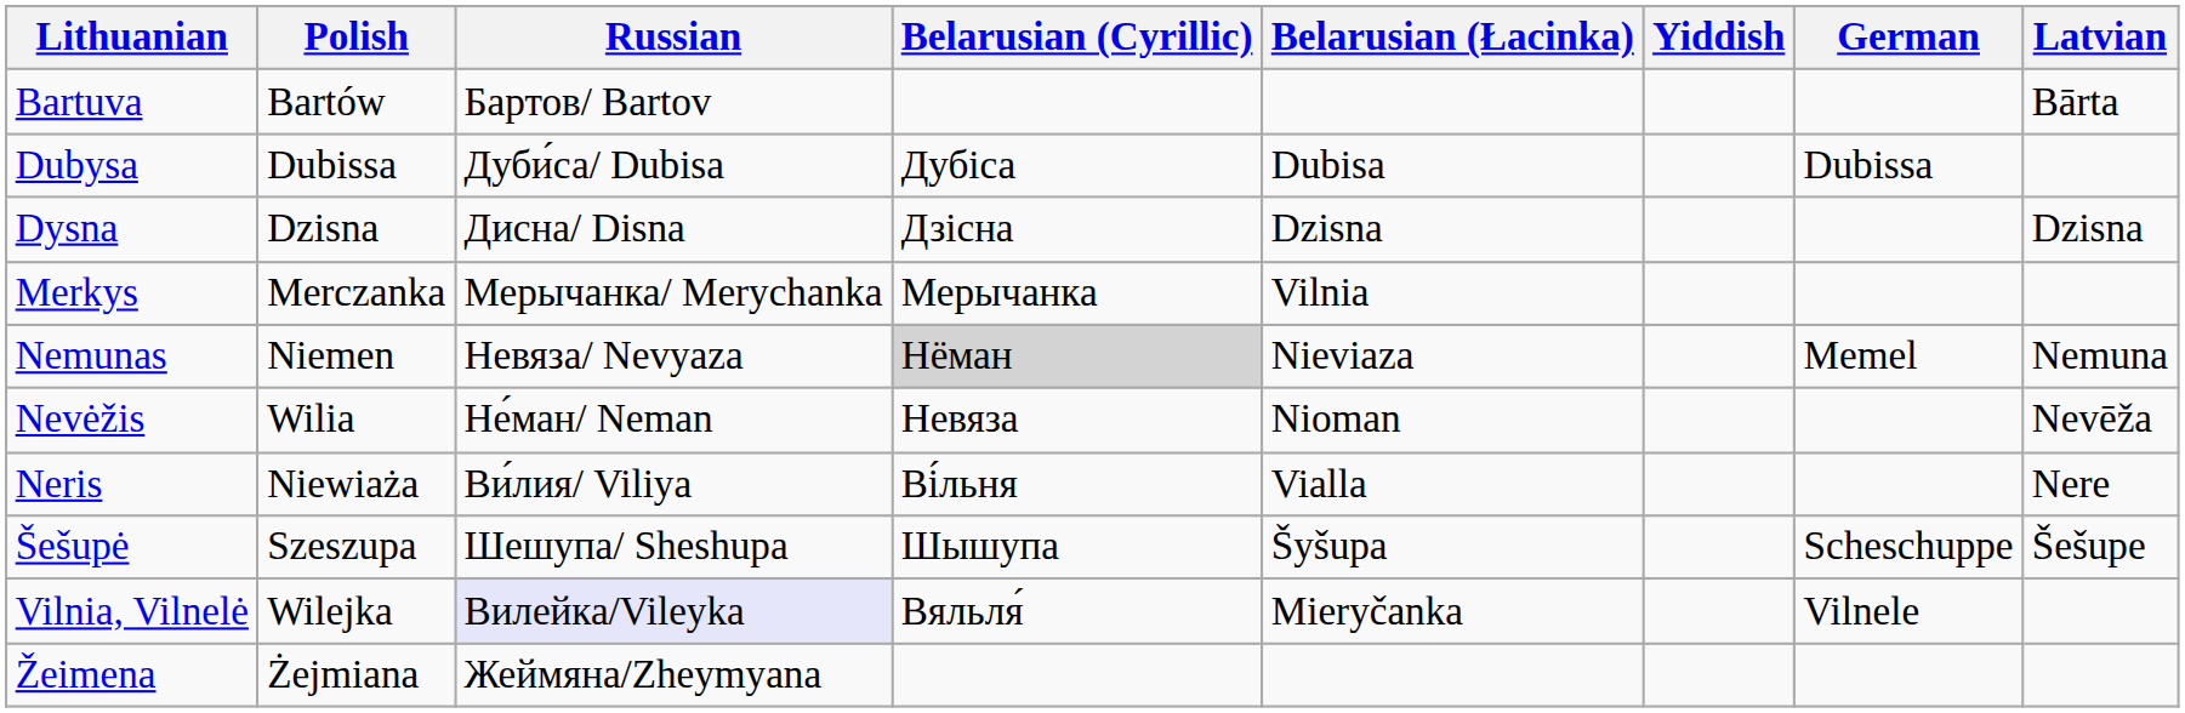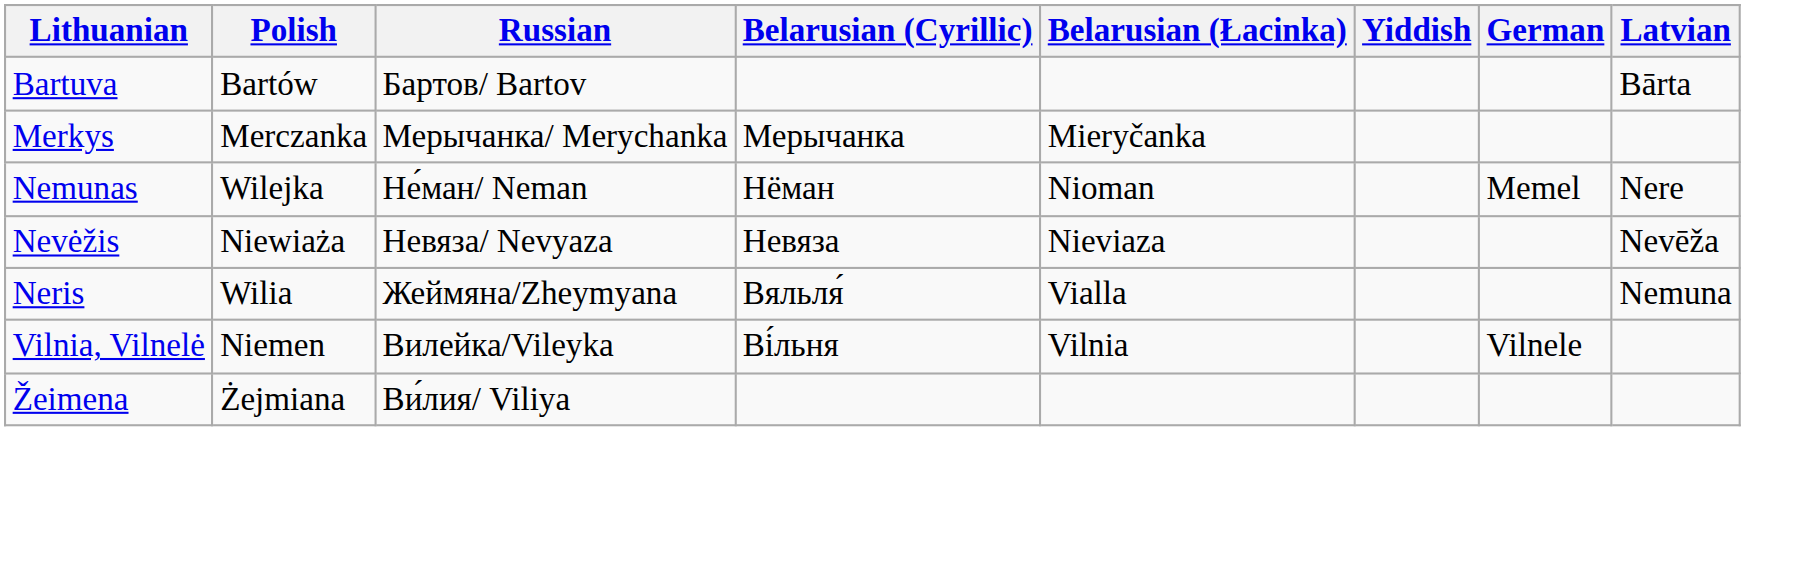 <table class="sortable wikitable" border="1">
 <tr>
 <th><a href='#'>Lithuanian</a></th>
 <th><a href='#'>Polish</a></th>
 <th><a href='#'>Russian</a></th>
 <th><a href='#'>Belarusian (Cyrillic)</a></th>
 <th><a href='#'>Belarusian (Łacinka)</a></th>
 <th><a href='#'>Yiddish</a></th>
 <th><a href='#'>German</a></th>
 <th><a href='#'>Latvian</a></th>
 </tr>
 <tr>
 <td><a href='#'>Bartuva</a></td>
 <td>Bartów</td>
 <td>Бартов/ Bartov</td>
 <td></td>
 <td></td>
 <td></td>
 <td></td>
 <td>Bārta</td>
 </tr>
 <tr>
-<td><a href='#'>Dubysa</a></td>
-<td>Dubissa</td>
-<td>Дуби́са/ Dubisa</td>
-<td>Дубiса</td>
-<td>Dubisa</td>
-<td></td>
-<td>Dubissa</td>
-<td></td>
-</tr>
-<tr>
-<td><a href='#'>Dysna</a></td>
-<td>Dzisna</td>
-<td>Дисна/ Disna</td>
-<td>Дзісна</td>
-<td>Dzisna</td>
-<td></td>
-<td></td>
-<td>Dzisna</td>
-</tr>
-<tr>
 <td><a href='#'>Merkys</a></td>
 <td>Merczanka</td>
 <td>Мерычанка/ Merychanka</td>
 <td>Мерычанка</td>
-<td>Vilnia</td>
+<td>Mieryčanka</td>
 <td></td>
 <td></td>
 <td></td>
 </tr>
 <tr>
 <td><a href='#'>Nemunas</a></td>
-<td>Niemen</td>
-<td>Невяза/ Nevyaza</td>
-<td style="background: lightgrey;">Нёман</td>
-<td>Nieviaza</td>
+<td>Wilejka</td>
+<td>Не́ман/ Neman</td>
+<td>Нёман</td>
+<td>Nioman</td>
 <td></td>
 <td>Memel</td>
-<td>Nemuna</td>
+<td>Nere</td>
 </tr>
 <tr>
 <td><a href='#'>Nevėžis</a></td>
-<td>Wilia</td>
-<td>Не́ман/ Neman</td>
+<td>Niewiaża</td>
+<td>Невяза/ Nevyaza</td>
 <td>Невяза</td>
-<td>Nioman</td>
+<td>Nieviaza</td>
 <td></td>
 <td></td>
 <td>Nevēža</td>
 </tr>
 <tr>
 <td><a href='#'>Neris</a></td>
-<td>Niewiaża</td>
-<td>Ви́лия/ Viliya</td>
-<td>Ві́льня</td>
+<td>Wilia</td>
+<td>Жеймяна/Zheymyana</td>
+<td>Вяльля́</td>
 <td>Vialla</td>
 <td></td>
 <td></td>
-<td>Nere</td>
-</tr>
-<tr>
-<td><a href='#'>Šešupė</a></td>
-<td>Szeszupa</td>
-<td>Шешупа/ Sheshupa</td>
-<td>Шышупа</td>
-<td>Šyšupa</td>
-<td></td>
-<td>Scheschuppe</td>
-<td>Šešupe</td>
+<td>Nemuna</td>
 </tr>
 <tr>
 <td><a href='#'>Vilnia, Vilnelė</a></td>
-<td>Wilejka</td>
-<td style="background: lavender;">Вилейка/Vileyka</td>
-<td>Вяльля́</td>
-<td>Mieryčanka</td>
+<td>Niemen</td>
+<td>Вилейка/Vileyka</td>
+<td>Ві́льня</td>
+<td>Vilnia</td>
 <td></td>
 <td>Vilnele</td>
 <td></td>
 </tr>
 <tr>
 <td><a href='#'>Žeimena</a></td>
 <td>Żejmiana</td>
-<td>Жеймяна/Zheymyana</td>
+<td>Ви́лия/ Viliya</td>
 <td></td>
 <td></td>
 <td></td>
 <td></td>
 <td></td>
 </tr>
 </table>
